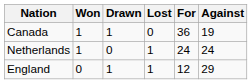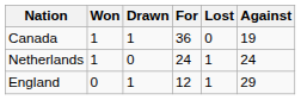 <table class="wikitable">
 <tr>
 <th>Nation</th>
 <th>Won</th>
 <th>Drawn</th>
+<th>For</th>
 <th>Lost</th>
-<th>For</th>
 <th>Against</th>
 </tr>
 <tr>
 <td>Canada</td>
 <td>1</td>
 <td>1</td>
+<td>36</td>
 <td>0</td>
-<td>36</td>
 <td>19</td>
 </tr>
 <tr>
 <td>Netherlands</td>
 <td>1</td>
 <td>0</td>
+<td>24</td>
 <td>1</td>
-<td>24</td>
 <td>24</td>
 </tr>
 <tr>
 <td>England</td>
 <td>0</td>
 <td>1</td>
+<td>12</td>
 <td>1</td>
-<td>12</td>
 <td>29</td>
 </tr>
 </table>
